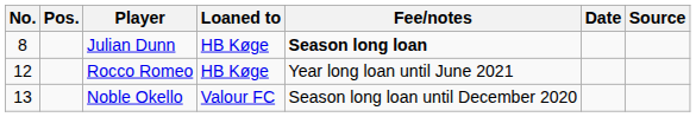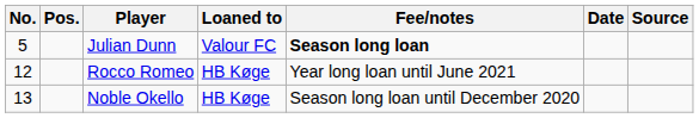 <table class="wikitable sortable"; text-align:center; font-size:95%; text-align:left;">
 <tr>
 <th>No.</th>
 <th>Pos.</th>
 <th>Player</th>
 <th>Loaned to</th>
 <th>Fee/notes</th>
 <th>Date</th>
 <th>Source</th>
 </tr>
 <tr>
-<td align=center>8</td>
+<td align=center>5</td>
 <td align=center></td>
 <td> <a href='#'>Julian Dunn</a></td>
-<td> <a href='#'>HB Køge</a></td>
+<td> <a href='#'>Valour FC</a></td>
 <td><strong>Season long loan</strong></td>
 <td></td>
 <td></td>
 </tr>
 <tr>
 <td align=center>12</td>
 <td align=center></td>
 <td> <a href='#'>Rocco Romeo</a></td>
 <td> <a href='#'>HB Køge</a></td>
 <td>Year long loan until June 2021</td>
 <td></td>
 <td></td>
 </tr>
 <tr>
 <td align=center>13</td>
 <td align=center></td>
 <td> <a href='#'>Noble Okello</a></td>
-<td> <a href='#'>Valour FC</a></td>
+<td> <a href='#'>HB Køge</a></td>
 <td>Season long loan until December 2020</td>
 <td></td>
 <td></td>
 </tr>
 </table>
